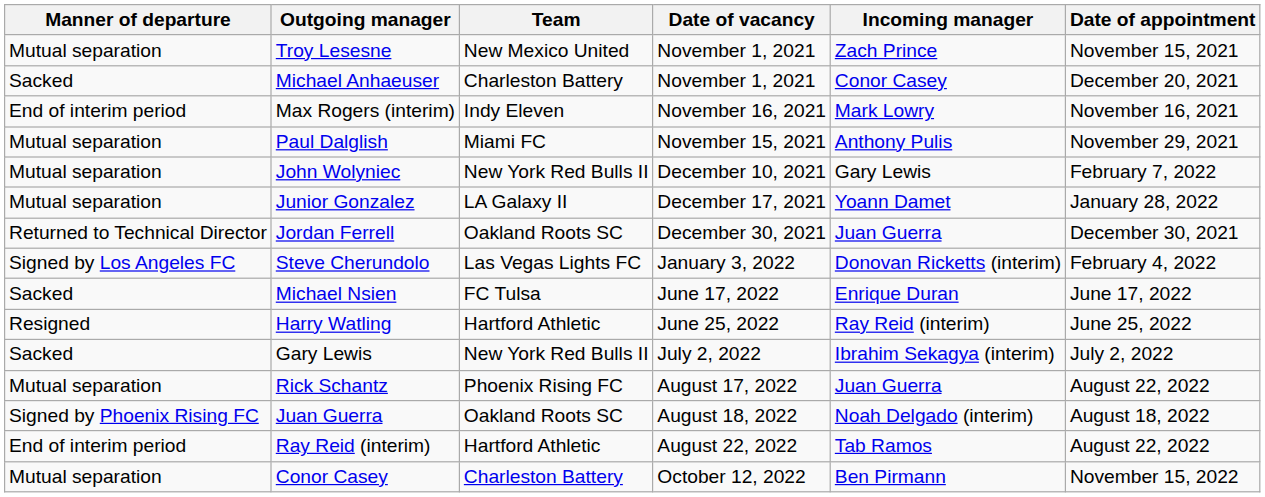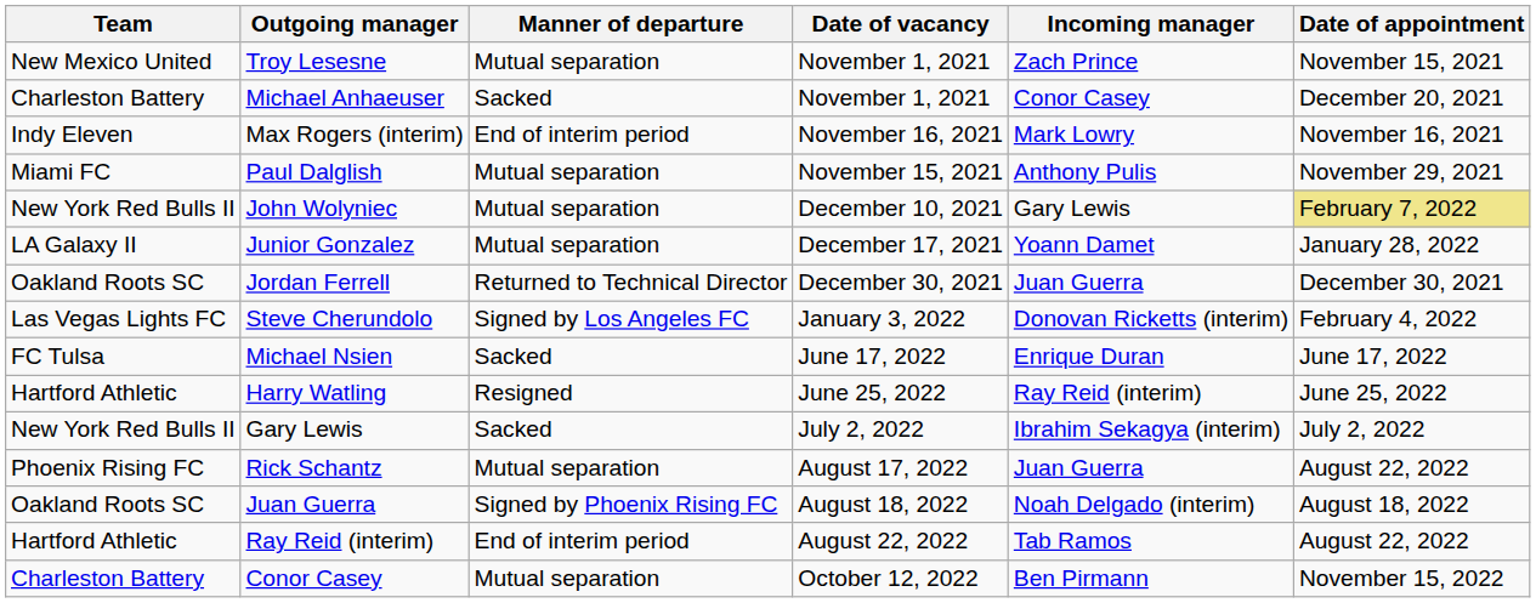 <table class="wikitable sortable">
 <tr>
+<th>Team</th>
+<th>Outgoing manager</th>
 <th>Manner of departure</th>
-<th>Outgoing manager</th>
-<th>Team</th>
 <th>Date of vacancy</th>
 <th>Incoming manager</th>
 <th>Date of appointment</th>
 </tr>
 <tr>
+<td>New Mexico United</td>
+<td> <a href='#'>Troy Lesesne</a></td>
 <td>Mutual separation</td>
-<td> <a href='#'>Troy Lesesne</a></td>
-<td>New Mexico United</td>
 <td>November 1, 2021</td>
 <td> <a href='#'>Zach Prince</a></td>
 <td>November 15, 2021</td>
 </tr>
 <tr>
+<td>Charleston Battery</td>
+<td> <a href='#'>Michael Anhaeuser</a></td>
 <td>Sacked</td>
-<td> <a href='#'>Michael Anhaeuser</a></td>
-<td>Charleston Battery</td>
 <td>November 1, 2021</td>
 <td> <a href='#'>Conor Casey</a></td>
 <td>December 20, 2021</td>
 </tr>
 <tr>
+<td>Indy Eleven</td>
+<td> Max Rogers (interim)</td>
 <td>End of interim period</td>
-<td> Max Rogers (interim)</td>
-<td>Indy Eleven</td>
 <td>November 16, 2021</td>
 <td> <a href='#'>Mark Lowry</a></td>
 <td>November 16, 2021</td>
 </tr>
 <tr>
+<td>Miami FC</td>
+<td> <a href='#'>Paul Dalglish</a></td>
 <td>Mutual separation</td>
-<td> <a href='#'>Paul Dalglish</a></td>
-<td>Miami FC</td>
 <td>November 15, 2021</td>
 <td> <a href='#'>Anthony Pulis</a></td>
 <td>November 29, 2021</td>
 </tr>
 <tr>
+<td>New York Red Bulls II</td>
+<td> <a href='#'>John Wolyniec</a></td>
 <td>Mutual separation</td>
-<td> <a href='#'>John Wolyniec</a></td>
-<td>New York Red Bulls II</td>
 <td>December 10, 2021</td>
 <td> Gary Lewis</td>
-<td>February 7, 2022</td>
+<td style="background: khaki;">February 7, 2022</td>
 </tr>
 <tr>
+<td>LA Galaxy II</td>
+<td> <a href='#'>Junior Gonzalez</a></td>
 <td>Mutual separation</td>
-<td> <a href='#'>Junior Gonzalez</a></td>
-<td>LA Galaxy II</td>
 <td>December 17, 2021</td>
 <td> <a href='#'>Yoann Damet</a></td>
 <td>January 28, 2022</td>
 </tr>
 <tr>
+<td>Oakland Roots SC</td>
+<td> <a href='#'>Jordan Ferrell</a></td>
 <td>Returned to Technical Director</td>
-<td> <a href='#'>Jordan Ferrell</a></td>
-<td>Oakland Roots SC</td>
 <td>December 30, 2021</td>
 <td> <a href='#'>Juan Guerra</a></td>
 <td>December 30, 2021</td>
 </tr>
 <tr>
+<td>Las Vegas Lights FC</td>
+<td> <a href='#'>Steve Cherundolo</a></td>
 <td>Signed by <a href='#'>Los Angeles FC</a></td>
-<td> <a href='#'>Steve Cherundolo</a></td>
-<td>Las Vegas Lights FC</td>
 <td>January 3, 2022</td>
 <td> <a href='#'>Donovan Ricketts</a> (interim)</td>
 <td>February 4, 2022</td>
 </tr>
 <tr>
+<td>FC Tulsa</td>
+<td> <a href='#'>Michael Nsien</a></td>
 <td>Sacked</td>
-<td> <a href='#'>Michael Nsien</a></td>
-<td>FC Tulsa</td>
 <td>June 17, 2022</td>
 <td>  <a href='#'>Enrique Duran</a></td>
 <td>June 17, 2022</td>
 </tr>
 <tr>
+<td>Hartford Athletic</td>
+<td> <a href='#'>Harry Watling</a></td>
 <td>Resigned</td>
-<td> <a href='#'>Harry Watling</a></td>
-<td>Hartford Athletic</td>
 <td>June 25, 2022</td>
 <td> <a href='#'>Ray Reid</a> (interim)</td>
 <td>June 25, 2022</td>
 </tr>
 <tr>
+<td>New York Red Bulls II</td>
+<td> Gary Lewis</td>
 <td>Sacked</td>
-<td> Gary Lewis</td>
-<td>New York Red Bulls II</td>
 <td>July 2, 2022</td>
 <td> <a href='#'>Ibrahim Sekagya</a> (interim)</td>
 <td>July 2, 2022</td>
 </tr>
 <tr>
+<td>Phoenix Rising FC</td>
+<td> <a href='#'>Rick Schantz</a></td>
 <td>Mutual separation</td>
-<td> <a href='#'>Rick Schantz</a></td>
-<td>Phoenix Rising FC</td>
 <td>August 17, 2022</td>
 <td> <a href='#'>Juan Guerra</a></td>
 <td>August 22, 2022</td>
 </tr>
 <tr>
+<td>Oakland Roots SC</td>
+<td> <a href='#'>Juan Guerra</a></td>
 <td>Signed by <a href='#'>Phoenix Rising FC</a></td>
-<td> <a href='#'>Juan Guerra</a></td>
-<td>Oakland Roots SC</td>
 <td>August 18, 2022</td>
 <td> <a href='#'>Noah Delgado</a> (interim)</td>
 <td>August 18, 2022</td>
 </tr>
 <tr>
+<td>Hartford Athletic</td>
+<td> <a href='#'>Ray Reid</a> (interim)</td>
 <td>End of interim period</td>
-<td> <a href='#'>Ray Reid</a> (interim)</td>
-<td>Hartford Athletic</td>
 <td>August 22, 2022</td>
 <td> <a href='#'>Tab Ramos</a></td>
 <td>August 22, 2022</td>
 </tr>
 <tr>
+<td><a href='#'>Charleston Battery</a></td>
+<td> <a href='#'>Conor Casey</a></td>
 <td>Mutual separation</td>
-<td> <a href='#'>Conor Casey</a></td>
-<td><a href='#'>Charleston Battery</a></td>
 <td>October 12, 2022</td>
 <td> <a href='#'>Ben Pirmann</a></td>
 <td>November 15, 2022</td>
 </tr>
 </table>
